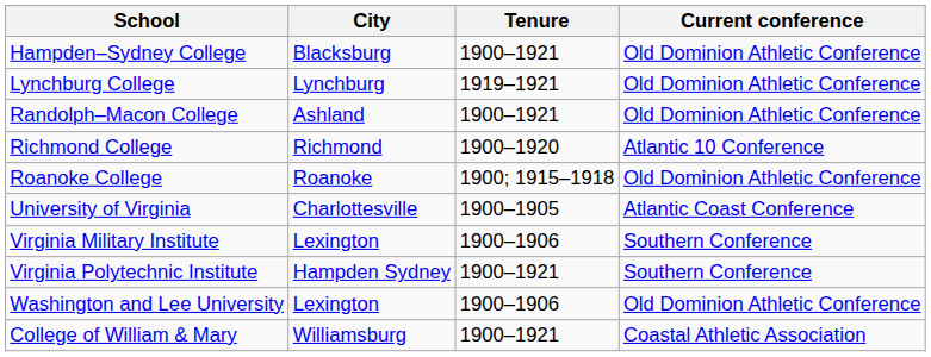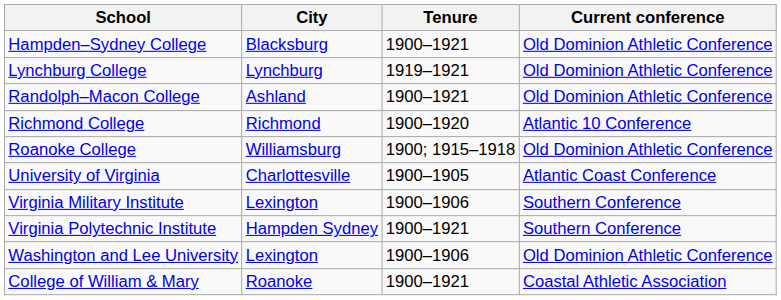 <table class="wikitable">
 <tr>
 <th>School</th>
 <th>City</th>
 <th>Tenure</th>
 <th>Current conference</th>
 </tr>
 <tr>
 <td><a href='#'>Hampden–Sydney College</a></td>
 <td><a href='#'>Blacksburg</a></td>
 <td>1900–1921</td>
 <td><a href='#'>Old Dominion Athletic Conference</a></td>
 </tr>
 <tr>
 <td><a href='#'>Lynchburg College</a></td>
 <td><a href='#'>Lynchburg</a></td>
 <td>1919–1921</td>
 <td><a href='#'>Old Dominion Athletic Conference</a></td>
 </tr>
 <tr>
 <td><a href='#'>Randolph–Macon College</a></td>
 <td><a href='#'>Ashland</a></td>
 <td>1900–1921</td>
 <td><a href='#'>Old Dominion Athletic Conference</a></td>
 </tr>
 <tr>
 <td><a href='#'>Richmond College</a></td>
 <td><a href='#'>Richmond</a></td>
 <td>1900–1920</td>
 <td><a href='#'>Atlantic 10 Conference</a></td>
 </tr>
 <tr>
 <td><a href='#'>Roanoke College</a></td>
-<td><a href='#'>Roanoke</a></td>
+<td><a href='#'>Williamsburg</a></td>
 <td>1900; 1915–1918</td>
 <td><a href='#'>Old Dominion Athletic Conference</a></td>
 </tr>
 <tr>
 <td><a href='#'>University of Virginia</a></td>
 <td><a href='#'>Charlottesville</a></td>
 <td>1900–1905</td>
 <td><a href='#'>Atlantic Coast Conference</a></td>
 </tr>
 <tr>
 <td><a href='#'>Virginia Military Institute</a></td>
 <td><a href='#'>Lexington</a></td>
 <td>1900–1906</td>
 <td><a href='#'>Southern Conference</a></td>
 </tr>
 <tr>
 <td><a href='#'>Virginia Polytechnic Institute</a></td>
 <td><a href='#'>Hampden Sydney</a></td>
 <td>1900–1921</td>
 <td><a href='#'>Southern Conference</a></td>
 </tr>
 <tr>
 <td><a href='#'>Washington and Lee University</a></td>
 <td><a href='#'>Lexington</a></td>
 <td>1900–1906</td>
 <td><a href='#'>Old Dominion Athletic Conference</a></td>
 </tr>
 <tr>
 <td><a href='#'>College of William & Mary</a></td>
-<td><a href='#'>Williamsburg</a></td>
+<td><a href='#'>Roanoke</a></td>
 <td>1900–1921</td>
 <td><a href='#'>Coastal Athletic Association</a></td>
 </tr>
 </table>
